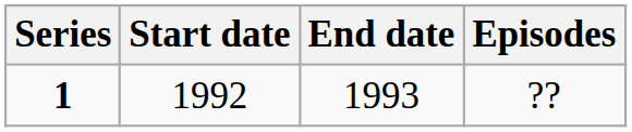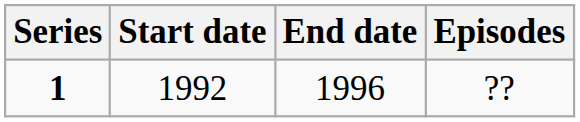 <table class="wikitable" style="text-align:center;">
 <tr>
 <th>Series</th>
 <th>Start date</th>
 <th>End date</th>
 <th>Episodes</th>
 </tr>
 <tr>
 <td><strong>1</strong></td>
 <td>1992</td>
-<td>1993</td>
+<td>1996</td>
 <td>??</td>
 </tr>
 </table>
